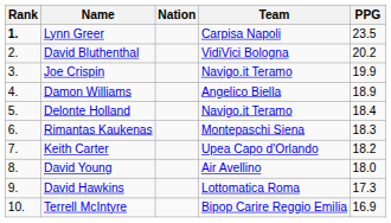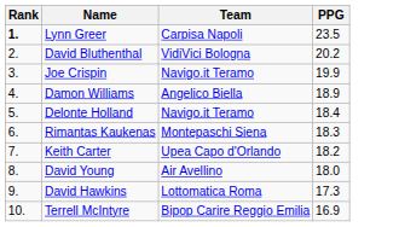 <table class="wikitable">
 <tr>
 <th width=40>Rank</th>
 <th>Name</th>
-<th width=40>Nation</th>
 <th>Team</th>
 <th width=40>PPG</th>
 </tr>
 <tr>
 <td><strong>1.</strong></td>
 <td><a href='#'>Lynn Greer</a></td>
-<td></td>
 <td><a href='#'>Carpisa Napoli</a></td>
 <td>23.5</td>
 </tr>
 <tr>
 <td>2.</td>
 <td><a href='#'>David Bluthenthal</a></td>
-<td></td>
 <td><a href='#'>VidiVici Bologna</a></td>
 <td>20.2</td>
 </tr>
 <tr>
 <td>3.</td>
 <td><a href='#'>Joe Crispin</a></td>
-<td></td>
 <td><a href='#'>Navigo.it Teramo</a></td>
 <td>19.9</td>
 </tr>
 <tr>
 <td>4.</td>
 <td><a href='#'>Damon Williams</a></td>
-<td></td>
 <td><a href='#'>Angelico Biella</a></td>
 <td>18.9</td>
 </tr>
 <tr>
 <td>5.</td>
 <td><a href='#'>Delonte Holland</a></td>
-<td></td>
 <td><a href='#'>Navigo.it Teramo</a></td>
 <td>18.4</td>
 </tr>
 <tr>
 <td>6.</td>
 <td><a href='#'>Rimantas Kaukenas</a></td>
-<td></td>
 <td><a href='#'>Montepaschi Siena</a></td>
 <td>18.3</td>
 </tr>
 <tr>
 <td>7.</td>
 <td><a href='#'>Keith Carter</a></td>
-<td></td>
 <td><a href='#'>Upea Capo d'Orlando</a></td>
 <td>18.2</td>
 </tr>
 <tr>
 <td>8.</td>
 <td><a href='#'>David Young</a></td>
-<td></td>
 <td><a href='#'>Air Avellino</a></td>
 <td>18.0</td>
 </tr>
 <tr>
 <td>9.</td>
 <td><a href='#'>David Hawkins</a></td>
-<td></td>
 <td><a href='#'>Lottomatica Roma</a></td>
 <td>17.3</td>
 </tr>
 <tr>
 <td>10.</td>
 <td><a href='#'>Terrell McIntyre</a></td>
-<td></td>
 <td><a href='#'>Bipop Carire Reggio Emilia</a></td>
 <td>16.9</td>
 </tr>
 </table>
